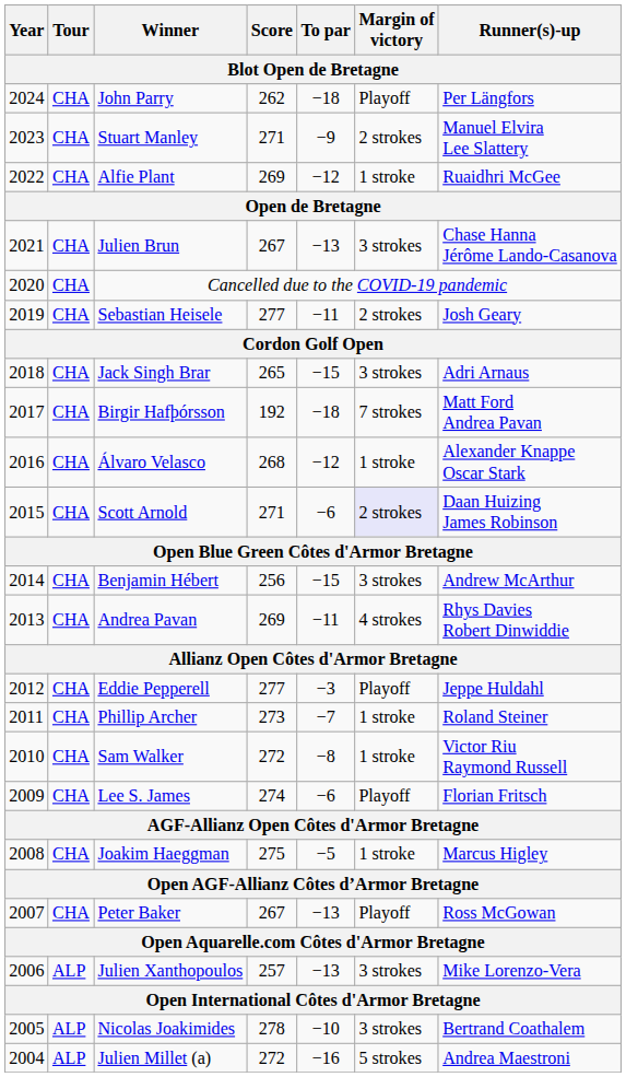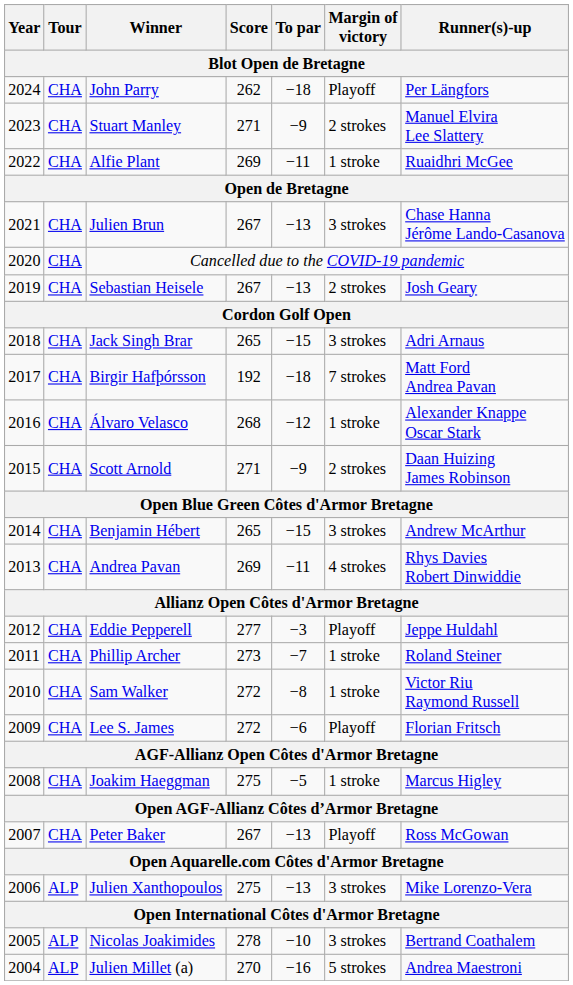 <table class=wikitable style="font-size:95%">
 <tr>
 <th>Year</th>
 <th>Tour</th>
 <th>Winner</th>
 <th>Score</th>
 <th>To par</th>
 <th>Margin of<br>victory</th>
 <th>Runner(s)-up</th>
 </tr>
 <tr>
 <th colspan=7>Blot Open de Bretagne</th>
 </tr>
 <tr>
 <td>2024</td>
 <td><a href='#'>CHA</a></td>
 <td> <a href='#'>John Parry</a></td>
 <td align=center>262</td>
 <td align=center>−18</td>
 <td>Playoff</td>
 <td> <a href='#'>Per Längfors</a></td>
 </tr>
 <tr>
 <td>2023</td>
 <td><a href='#'>CHA</a></td>
 <td> <a href='#'>Stuart Manley</a></td>
 <td align=center>271</td>
 <td align=center>−9</td>
 <td>2 strokes</td>
 <td> <a href='#'>Manuel Elvira</a><br> <a href='#'>Lee Slattery</a></td>
 </tr>
 <tr>
 <td>2022</td>
 <td><a href='#'>CHA</a></td>
 <td> <a href='#'>Alfie Plant</a></td>
 <td align=center>269</td>
-<td align=center>−12</td>
+<td align=center>−11</td>
 <td>1 stroke</td>
 <td> <a href='#'>Ruaidhri McGee</a></td>
 </tr>
 <tr>
 <th colspan=7>Open de Bretagne</th>
 </tr>
 <tr>
 <td>2021</td>
 <td><a href='#'>CHA</a></td>
 <td> <a href='#'>Julien Brun</a></td>
 <td align=center>267</td>
 <td align=center>−13</td>
 <td>3 strokes</td>
 <td> <a href='#'>Chase Hanna</a><br> <a href='#'>Jérôme Lando-Casanova</a></td>
 </tr>
 <tr>
 <td>2020</td>
 <td><a href='#'>CHA</a></td>
 <td colspan=5 align=center><em>Cancelled due to the <a href='#'>COVID-19 pandemic</a></em></td>
 </tr>
 <tr>
 <td>2019</td>
 <td><a href='#'>CHA</a></td>
 <td> <a href='#'>Sebastian Heisele</a></td>
-<td align=center>277</td>
-<td align=center>−11</td>
+<td align=center>267</td>
+<td align=center>−13</td>
 <td>2 strokes</td>
 <td> <a href='#'>Josh Geary</a></td>
 </tr>
 <tr>
 <th colspan=7>Cordon Golf Open</th>
 </tr>
 <tr>
 <td>2018</td>
 <td><a href='#'>CHA</a></td>
 <td> <a href='#'>Jack Singh Brar</a></td>
 <td align=center>265</td>
 <td align=center>−15</td>
 <td>3 strokes</td>
 <td> <a href='#'>Adri Arnaus</a></td>
 </tr>
 <tr>
 <td>2017</td>
 <td><a href='#'>CHA</a></td>
 <td> <a href='#'>Birgir Hafþórsson</a></td>
 <td align=center>192</td>
 <td align=center>−18</td>
 <td>7 strokes</td>
 <td> <a href='#'>Matt Ford</a><br> <a href='#'>Andrea Pavan</a></td>
 </tr>
 <tr>
 <td>2016</td>
 <td><a href='#'>CHA</a></td>
 <td> <a href='#'>Álvaro Velasco</a></td>
 <td align=center>268</td>
 <td align=center>−12</td>
 <td>1 stroke</td>
 <td> <a href='#'>Alexander Knappe</a><br> <a href='#'>Oscar Stark</a></td>
 </tr>
 <tr>
 <td>2015</td>
 <td><a href='#'>CHA</a></td>
 <td> <a href='#'>Scott Arnold</a></td>
 <td align=center>271</td>
-<td align=center>−6</td>
-<td style="background: lavender;">2 strokes</td>
+<td align=center>−9</td>
+<td>2 strokes</td>
 <td> <a href='#'>Daan Huizing</a><br> <a href='#'>James Robinson</a></td>
 </tr>
 <tr>
 <th colspan=7>Open Blue Green Côtes d'Armor Bretagne</th>
 </tr>
 <tr>
 <td>2014</td>
 <td><a href='#'>CHA</a></td>
 <td> <a href='#'>Benjamin Hébert</a></td>
-<td align=center>256</td>
+<td align=center>265</td>
 <td align=center>−15</td>
 <td>3 strokes</td>
 <td> <a href='#'>Andrew McArthur</a></td>
 </tr>
 <tr>
 <td>2013</td>
 <td><a href='#'>CHA</a></td>
 <td> <a href='#'>Andrea Pavan</a></td>
 <td align=center>269</td>
 <td align=center>−11</td>
 <td>4 strokes</td>
 <td> <a href='#'>Rhys Davies</a><br> <a href='#'>Robert Dinwiddie</a></td>
 </tr>
 <tr>
 <th colspan=7>Allianz Open Côtes d'Armor Bretagne</th>
 </tr>
 <tr>
 <td>2012</td>
 <td><a href='#'>CHA</a></td>
 <td> <a href='#'>Eddie Pepperell</a></td>
 <td align=center>277</td>
 <td align=center>−3</td>
 <td>Playoff</td>
 <td> <a href='#'>Jeppe Huldahl</a></td>
 </tr>
 <tr>
 <td>2011</td>
 <td><a href='#'>CHA</a></td>
 <td> <a href='#'>Phillip Archer</a></td>
 <td align=center>273</td>
 <td align=center>−7</td>
 <td>1 stroke</td>
 <td> <a href='#'>Roland Steiner</a></td>
 </tr>
 <tr>
 <td>2010</td>
 <td><a href='#'>CHA</a></td>
 <td> <a href='#'>Sam Walker</a></td>
 <td align=center>272</td>
 <td align=center>−8</td>
 <td>1 stroke</td>
 <td> <a href='#'>Victor Riu</a><br> <a href='#'>Raymond Russell</a></td>
 </tr>
 <tr>
 <td>2009</td>
 <td><a href='#'>CHA</a></td>
 <td> <a href='#'>Lee S. James</a></td>
-<td align=center>274</td>
+<td align=center>272</td>
 <td align=center>−6</td>
 <td>Playoff</td>
 <td> <a href='#'>Florian Fritsch</a></td>
 </tr>
 <tr>
 <th colspan=7>AGF-Allianz Open Côtes d'Armor Bretagne</th>
 </tr>
 <tr>
 <td>2008</td>
 <td><a href='#'>CHA</a></td>
 <td> <a href='#'>Joakim Haeggman</a></td>
 <td align=center>275</td>
 <td align=center>−5</td>
 <td>1 stroke</td>
 <td> <a href='#'>Marcus Higley</a></td>
 </tr>
 <tr>
 <th colspan=7>Open AGF-Allianz Côtes d’Armor Bretagne</th>
 </tr>
 <tr>
 <td>2007</td>
 <td><a href='#'>CHA</a></td>
 <td> <a href='#'>Peter Baker</a></td>
 <td align=center>267</td>
 <td align=center>−13</td>
 <td>Playoff</td>
 <td> <a href='#'>Ross McGowan</a></td>
 </tr>
 <tr>
 <th colspan=7>Open Aquarelle.com Côtes d'Armor Bretagne</th>
 </tr>
 <tr>
 <td>2006</td>
 <td><a href='#'>ALP</a></td>
 <td> <a href='#'>Julien Xanthopoulos</a></td>
-<td align=center>257</td>
+<td align=center>275</td>
 <td align=center>−13</td>
 <td>3 strokes</td>
 <td> <a href='#'>Mike Lorenzo-Vera</a></td>
 </tr>
 <tr>
 <th colspan=7>Open International Côtes d'Armor Bretagne</th>
 </tr>
 <tr>
 <td>2005</td>
 <td><a href='#'>ALP</a></td>
 <td> <a href='#'>Nicolas Joakimides</a></td>
 <td align=center>278</td>
 <td align=center>−10</td>
 <td>3 strokes</td>
 <td> <a href='#'>Bertrand Coathalem</a></td>
 </tr>
 <tr>
 <td>2004</td>
 <td><a href='#'>ALP</a></td>
 <td> <a href='#'>Julien Millet</a> (a)</td>
-<td align=center>272</td>
+<td align=center>270</td>
 <td align=center>−16</td>
 <td>5 strokes</td>
 <td> <a href='#'>Andrea Maestroni</a></td>
 </tr>
 </table>
